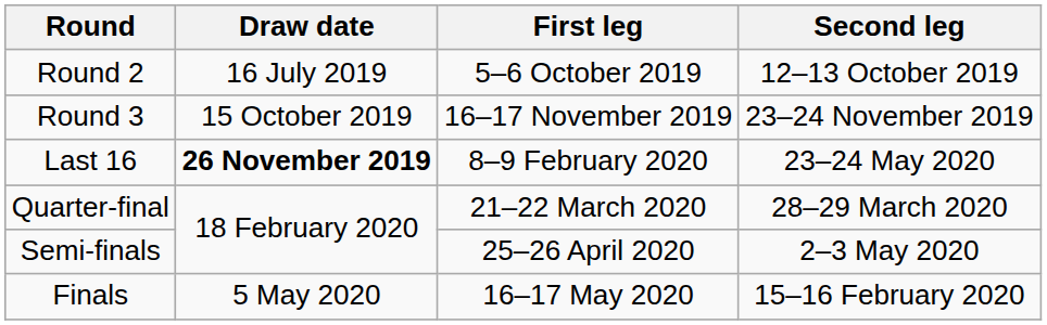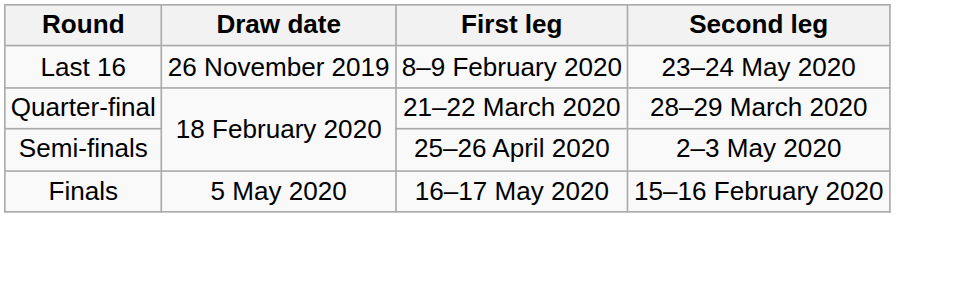 <table class="wikitable" style="text-align:center">
 <tr>
 <th>Round</th>
 <th>Draw date</th>
 <th>First leg</th>
 <th>Second leg</th>
 </tr>
 <tr>
-<td>Round 2</td>
-<td>16 July 2019</td>
-<td>5–6 October 2019</td>
-<td>12–13 October 2019</td>
-</tr>
-<tr>
-<td>Round 3</td>
-<td>15 October 2019</td>
-<td>16–17 November 2019</td>
-<td>23–24 November 2019</td>
-</tr>
-<tr>
 <td>Last 16</td>
-<td><strong>26 November 2019</strong></td>
+<td>26 November 2019</td>
 <td>8–9 February 2020</td>
 <td>23–24 May 2020</td>
 </tr>
 <tr>
 <td>Quarter-final</td>
 <td rowspan="2">18 February 2020</td>
 <td>21–22 March 2020</td>
 <td>28–29 March 2020</td>
 </tr>
 <tr>
 <td>Semi-finals</td>
 <td>25–26 April 2020</td>
 <td>2–3 May 2020</td>
 </tr>
 <tr>
 <td>Finals</td>
 <td>5 May 2020</td>
 <td>16–17 May 2020</td>
 <td>15–16 February 2020</td>
 </tr>
 </table>
